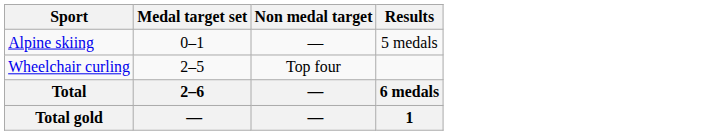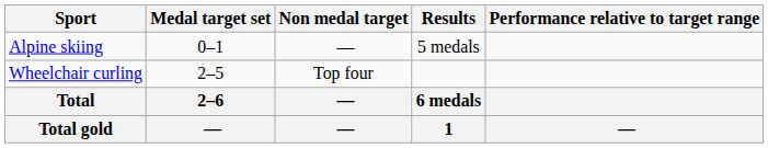 <table class="wikitable sortable">
 <tr>
 <th>Sport</th>
 <th>Medal target set</th>
 <th>Non medal target</th>
 <th>Results</th>
+<th>Performance relative to target range</th>
 </tr>
 <tr>
 <td><a href='#'>Alpine skiing</a></td>
 <td style="text-align:center;">0–1</td>
 <td style="text-align:center;"> —</td>
 <td style="text-align:center;">5 medals<br></td>
+<td style="text-align:center;"></td>
 </tr>
 <tr>
 <td><a href='#'>Wheelchair curling</a></td>
 <td style="text-align:center;">2–5</td>
 <td style="text-align:center;">Top four</td>
+<td style="text-align:center;"></td>
 <td style="text-align:center;"></td>
 </tr>
 <tr class="sortbottom">
 <th>Total</th>
 <th style="text-align:center;">2–6</th>
 <th style="text-align:center;"> —</th>
 <th style="text-align:center;">6 medals</th>
+<th style="text-align:center;"></th>
 </tr>
 <tr class="sortbottom">
 <th>Total gold</th>
 <th style="text-align:center;"> —</th>
 <th style="text-align:center;"> —</th>
 <th style="text-align:center;">1</th>
+<th style="text-align:center;"> —</th>
 </tr>
 </table>
